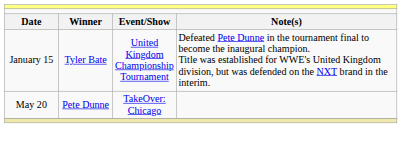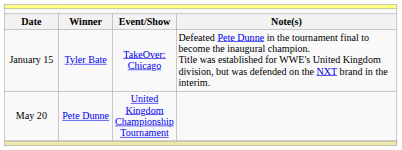 <table class="wikitable" style="text-align:center; width:100%;">
 <tr style="background:#FFFF80;">
 <td colspan="5"></td>
 </tr>
 <tr>
 <td colspan="5"><strong></strong></td>
 </tr>
 <tr>
 <th width=14%>Date</th>
 <th width=14%>Winner</th>
 <th width=14%>Event/Show</th>
 <th width=58%>Note(s)</th>
 </tr>
 <tr>
 <td>January 15</td>
 <td><a href='#'>Tyler Bate</a></td>
-<td><a href='#'>United Kingdom Championship Tournament</a></td>
+<td><a href='#'>TakeOver: Chicago</a></td>
 <td align=left>Defeated <a href='#'>Pete Dunne</a> in the tournament final to become the inaugural champion.<br>Title was established for WWE's United Kingdom division, but was defended on the <a href='#'>NXT</a> brand in the interim.</td>
 </tr>
 <tr>
 <td>May 20</td>
 <td><a href='#'>Pete Dunne</a></td>
-<td><a href='#'>TakeOver: Chicago</a></td>
+<td><a href='#'>United Kingdom Championship Tournament</a></td>
 <td align=left></td>
 </tr>
 <tr>
 </tr>
 <tr style="background:#EEE8AA;">
 <td colspan="5"></td>
 </tr>
 </table>
